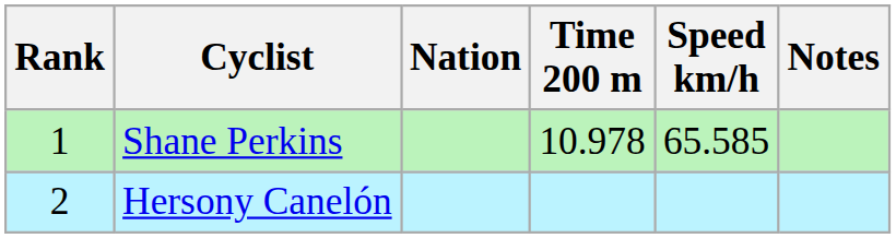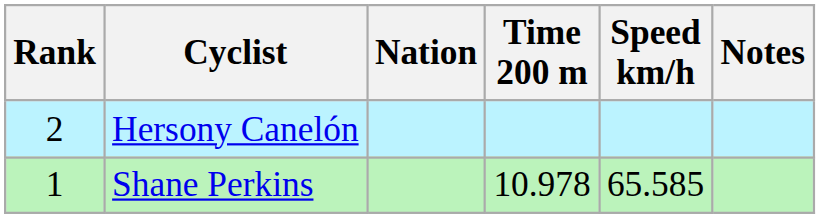 <table class="wikitable sortable" style="text-align:center;">
 <tr>
 <th>Rank</th>
 <th>Cyclist</th>
 <th>Nation</th>
 <th>Time<br>200 m</th>
 <th>Speed<br>km/h</th>
 <th>Notes</th>
 </tr>
+<tr bgcolor=bbf3ff>
+<td>2</td>
+<td align=left><a href='#'>Hersony Canelón</a></td>
+<td align=left></td>
+<td></td>
+<td></td>
+<td></td>
+</tr>
 <tr bgcolor=bbf3bb>
 <td>1</td>
 <td align=left><a href='#'>Shane Perkins</a></td>
 <td align=left></td>
 <td>10.978</td>
 <td>65.585</td>
 <td></td>
 </tr>
-<tr bgcolor=bbf3ff>
-<td>2</td>
-<td align=left><a href='#'>Hersony Canelón</a></td>
-<td align=left></td>
-<td></td>
-<td></td>
-<td></td>
-</tr>
 </table>
